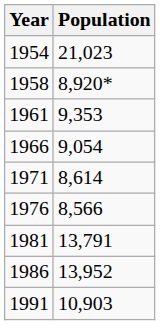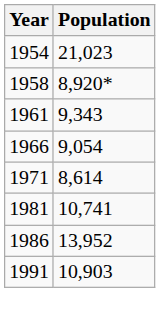 <table class="wikitable">
 <tr>
 <th>Year</th>
 <th>Population</th>
 </tr>
 <tr>
 <td>1954</td>
 <td>21,023</td>
 </tr>
 <tr>
 <td>1958</td>
 <td>8,920*</td>
 </tr>
 <tr>
 <td>1961</td>
-<td>9,353</td>
+<td>9,343</td>
 </tr>
 <tr>
 <td>1966</td>
 <td>9,054</td>
 </tr>
 <tr>
 <td>1971</td>
 <td>8,614</td>
 </tr>
 <tr>
-<td>1976</td>
-<td>8,566</td>
-</tr>
-<tr>
 <td>1981</td>
-<td>13,791</td>
+<td>10,741</td>
 </tr>
 <tr>
 <td>1986</td>
 <td>13,952</td>
 </tr>
 <tr>
 <td>1991</td>
 <td>10,903</td>
 </tr>
 </table>
